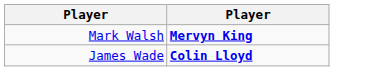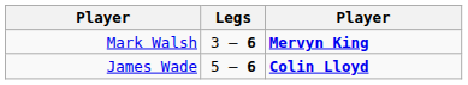 <table class=wikitable style="text-align:center">
 <tr>
 <th width=163>Player</th>
+<th width=50>Legs</th>
 <th width=163>Player</th>
 </tr>
 <tr align=left>
 <td align=right><a href='#'>Mark Walsh</a> </td>
+<td align=center>3 – <strong>6</strong></td>
 <td> <strong><a href='#'>Mervyn King</a></strong></td>
 </tr>
 <tr align=left>
 <td align=right><a href='#'>James Wade</a> </td>
+<td align=center>5 – <strong>6</strong></td>
 <td> <strong><a href='#'>Colin Lloyd</a></strong></td>
 </tr>
 </table>
